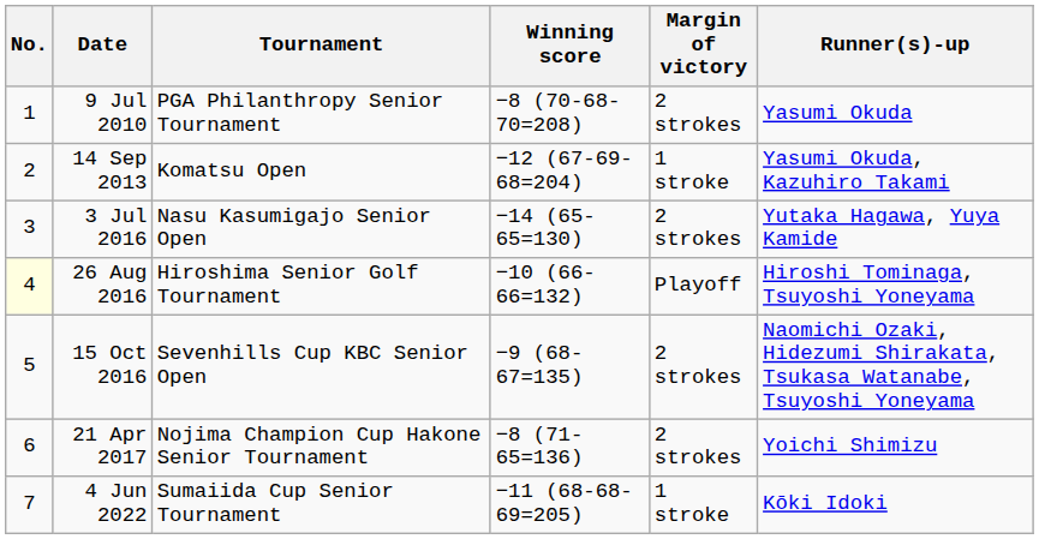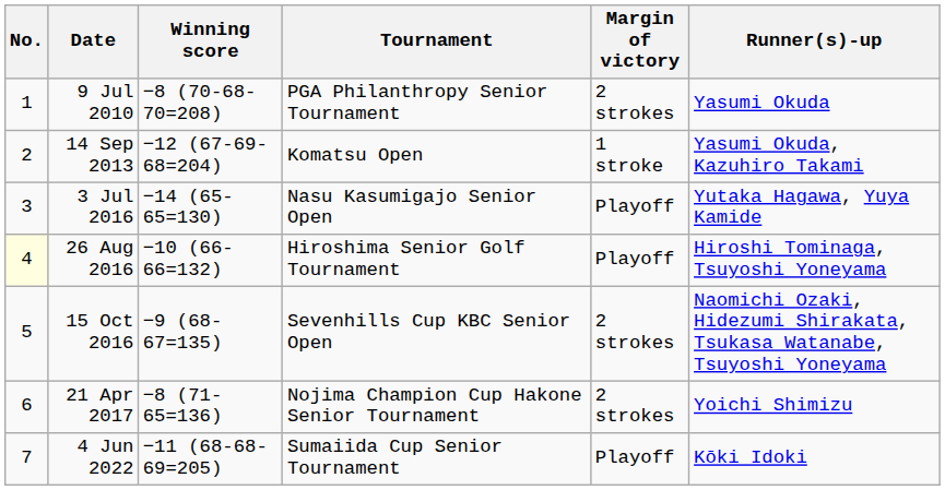 <table class="wikitable" style="font-size:95%;">
 <tr>
 <th>No.</th>
 <th>Date</th>
+<th>Winning score</th>
 <th>Tournament</th>
-<th>Winning score</th>
 <th>Margin of<br>victory</th>
 <th>Runner(s)-up</th>
 </tr>
 <tr>
 <td align=center>1</td>
 <td align=right>9 Jul 2010</td>
+<td>−8 (70-68-70=208)</td>
 <td>PGA Philanthropy Senior Tournament</td>
-<td>−8 (70-68-70=208)</td>
 <td>2 strokes</td>
 <td> <a href='#'>Yasumi Okuda</a></td>
 </tr>
 <tr>
 <td align=center>2</td>
 <td align=right>14 Sep 2013</td>
+<td>−12 (67-69-68=204)</td>
 <td>Komatsu Open</td>
-<td>−12 (67-69-68=204)</td>
 <td>1 stroke</td>
 <td> <a href='#'>Yasumi Okuda</a>,  <a href='#'>Kazuhiro Takami</a></td>
 </tr>
 <tr>
 <td align=center>3</td>
 <td align=right>3 Jul 2016</td>
+<td>−14 (65-65=130)</td>
 <td>Nasu Kasumigajo Senior Open</td>
-<td>−14 (65-65=130)</td>
-<td>2 strokes</td>
+<td>Playoff</td>
 <td> <a href='#'>Yutaka Hagawa</a>,  <a href='#'>Yuya Kamide</a></td>
 </tr>
 <tr>
 <td align=center style="background: lightyellow;">4</td>
 <td align=right>26 Aug 2016</td>
+<td>−10 (66-66=132)</td>
 <td>Hiroshima Senior Golf Tournament</td>
-<td>−10 (66-66=132)</td>
 <td>Playoff</td>
 <td> <a href='#'>Hiroshi Tominaga</a>,  <a href='#'>Tsuyoshi Yoneyama</a></td>
 </tr>
 <tr>
 <td align=center>5</td>
 <td align=right>15 Oct 2016</td>
+<td>−9 (68-67=135)</td>
 <td>Sevenhills Cup KBC Senior Open</td>
-<td>−9 (68-67=135)</td>
 <td>2 strokes</td>
 <td> <a href='#'>Naomichi Ozaki</a>,  <a href='#'>Hidezumi Shirakata</a>,<br> <a href='#'>Tsukasa Watanabe</a>,  <a href='#'>Tsuyoshi Yoneyama</a></td>
 </tr>
 <tr>
 <td align=center>6</td>
 <td align=right>21 Apr 2017</td>
+<td>−8 (71-65=136)</td>
 <td>Nojima Champion Cup Hakone Senior Tournament</td>
-<td>−8 (71-65=136)</td>
 <td>2 strokes</td>
 <td> <a href='#'>Yoichi Shimizu</a></td>
 </tr>
 <tr>
 <td align=center>7</td>
 <td align=right>4 Jun 2022</td>
+<td>−11 (68-68-69=205)</td>
 <td>Sumaiida Cup Senior Tournament</td>
-<td>−11 (68-68-69=205)</td>
-<td>1 stroke</td>
+<td>Playoff</td>
 <td> <a href='#'>Kōki Idoki</a></td>
 </tr>
 </table>
